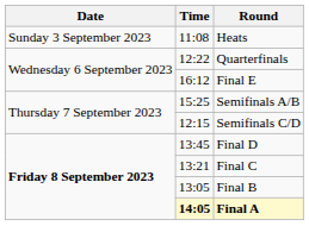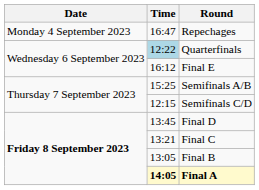 <table class="wikitable">
 <tr>
 <th>Date</th>
 <th>Time</th>
 <th>Round</th>
 </tr>
 <tr>
-<td>Sunday 3 September 2023</td>
-<td>11:08</td>
-<td>Heats</td>
+<td>Monday 4 September 2023</td>
+<td>16:47</td>
+<td>Repechages</td>
 </tr>
 <tr>
 <td rowspan=2>Wednesday 6 September 2023</td>
-<td>12:22</td>
+<td style="background: lightblue;">12:22</td>
 <td>Quarterfinals</td>
 </tr>
 <tr>
 <td>16:12</td>
 <td>Final E</td>
 </tr>
 <tr>
 <td rowspan=2>Thursday 7 September 2023</td>
 <td>15:25</td>
 <td>Semifinals  A/B</td>
 </tr>
 <tr>
 <td>12:15</td>
 <td>Semifinals C/D</td>
 </tr>
 <tr>
 <td rowspan=4><strong>Friday 8 September 2023</strong></td>
 <td>13:45</td>
 <td>Final D</td>
 </tr>
 <tr>
 <td>13:21</td>
 <td>Final C</td>
 </tr>
 <tr>
 <td>13:05</td>
 <td>Final B</td>
 </tr>
 <tr>
 <td style=background:lemonchiffon><strong>14:05</strong></td>
 <td style=background:lemonchiffon><strong>Final A</strong></td>
 </tr>
 </table>
